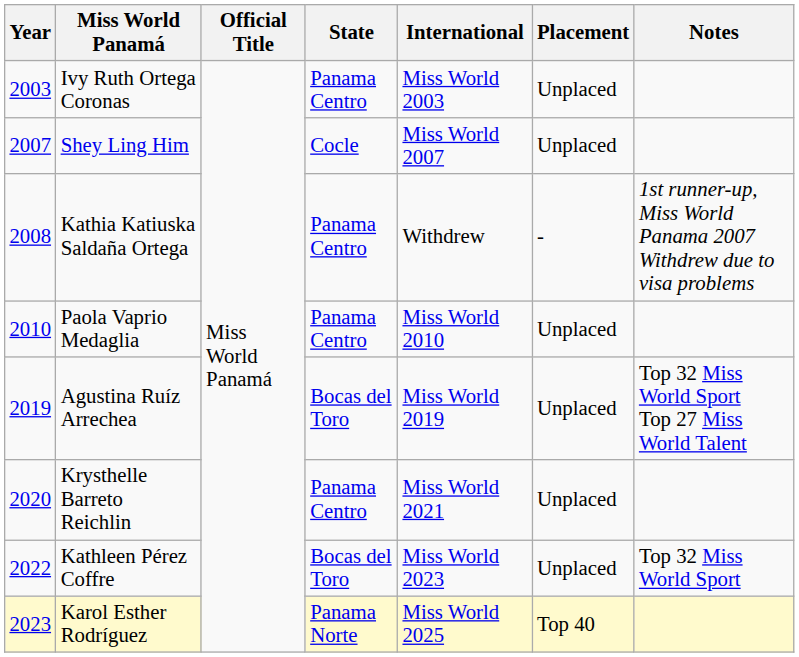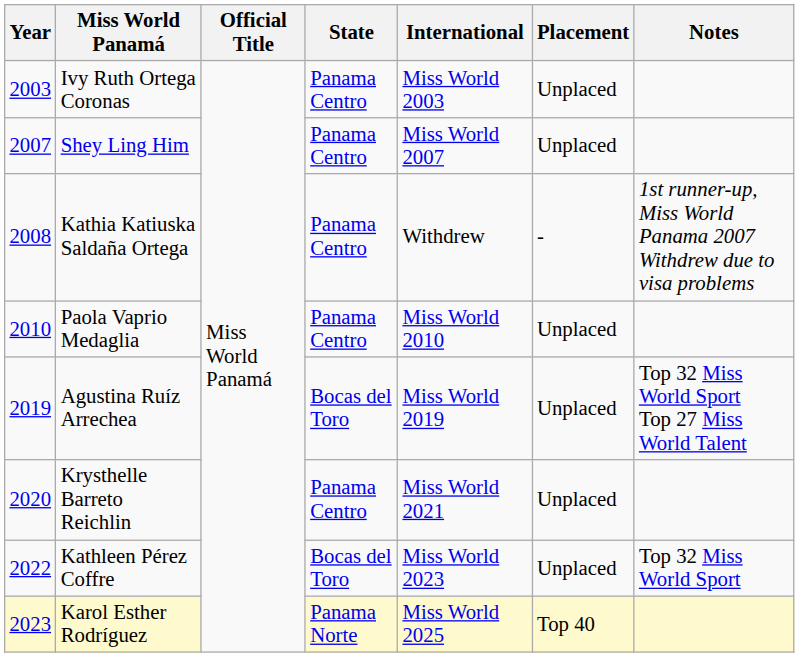 <table class="sortable wikitable">
 <tr>
 <th>Year</th>
 <th>Miss World Panamá</th>
 <th>Official Title</th>
 <th>State</th>
 <th>International</th>
 <th>Placement</th>
 <th>Notes</th>
 </tr>
 <tr>
 <td><a href='#'>2003</a></td>
 <td>Ivy Ruth Ortega Coronas</td>
 <td rowspan=8>Miss World Panamá</td>
 <td><a href='#'>Panama Centro</a></td>
 <td><a href='#'>Miss World 2003</a></td>
 <td>Unplaced</td>
 <td></td>
 </tr>
 <tr>
 <td><a href='#'>2007</a></td>
 <td><a href='#'>Shey Ling Him</a></td>
-<td><a href='#'>Cocle</a></td>
+<td><a href='#'>Panama Centro</a></td>
 <td><a href='#'>Miss World 2007</a></td>
 <td>Unplaced</td>
 <td></td>
 </tr>
 <tr>
 <td><a href='#'>2008</a></td>
 <td>Kathia Katiuska Saldaña Ortega</td>
 <td><a href='#'>Panama Centro</a></td>
 <td>Withdrew</td>
 <td>-</td>
 <td><em>1st runner-up, Miss World Panama 2007</em><br><em>Withdrew due to visa problems</em></td>
 </tr>
 <tr>
 <td><a href='#'>2010</a></td>
 <td>Paola Vaprio Medaglia</td>
 <td><a href='#'>Panama Centro</a></td>
 <td><a href='#'>Miss World 2010</a></td>
 <td>Unplaced</td>
 <td></td>
 </tr>
 <tr>
 <td><a href='#'>2019</a></td>
 <td>Agustina Ruíz Arrechea</td>
 <td><a href='#'>Bocas del Toro</a></td>
 <td><a href='#'>Miss World 2019</a></td>
 <td>Unplaced</td>
 <td>Top 32 <a href='#'>Miss World Sport</a><br>Top 27 <a href='#'>Miss World Talent</a></td>
 </tr>
 <tr>
 <td><a href='#'>2020</a></td>
 <td>Krysthelle Barreto Reichlin</td>
 <td><a href='#'>Panama Centro</a></td>
 <td><a href='#'>Miss World 2021</a></td>
 <td>Unplaced</td>
 <td></td>
 </tr>
 <tr>
 <td><a href='#'>2022</a></td>
 <td>Kathleen Pérez Coffre</td>
 <td><a href='#'>Bocas del Toro</a></td>
 <td><a href='#'>Miss World 2023</a></td>
 <td>Unplaced</td>
 <td>Top 32 <a href='#'>Miss World Sport</a></td>
 </tr>
 <tr style="background:#fffacd;">
 <td><a href='#'>2023</a></td>
 <td>Karol Esther Rodríguez</td>
 <td><a href='#'>Panama Norte</a></td>
 <td><a href='#'>Miss World 2025</a></td>
 <td>Top 40</td>
 <td></td>
 </tr>
 </table>
